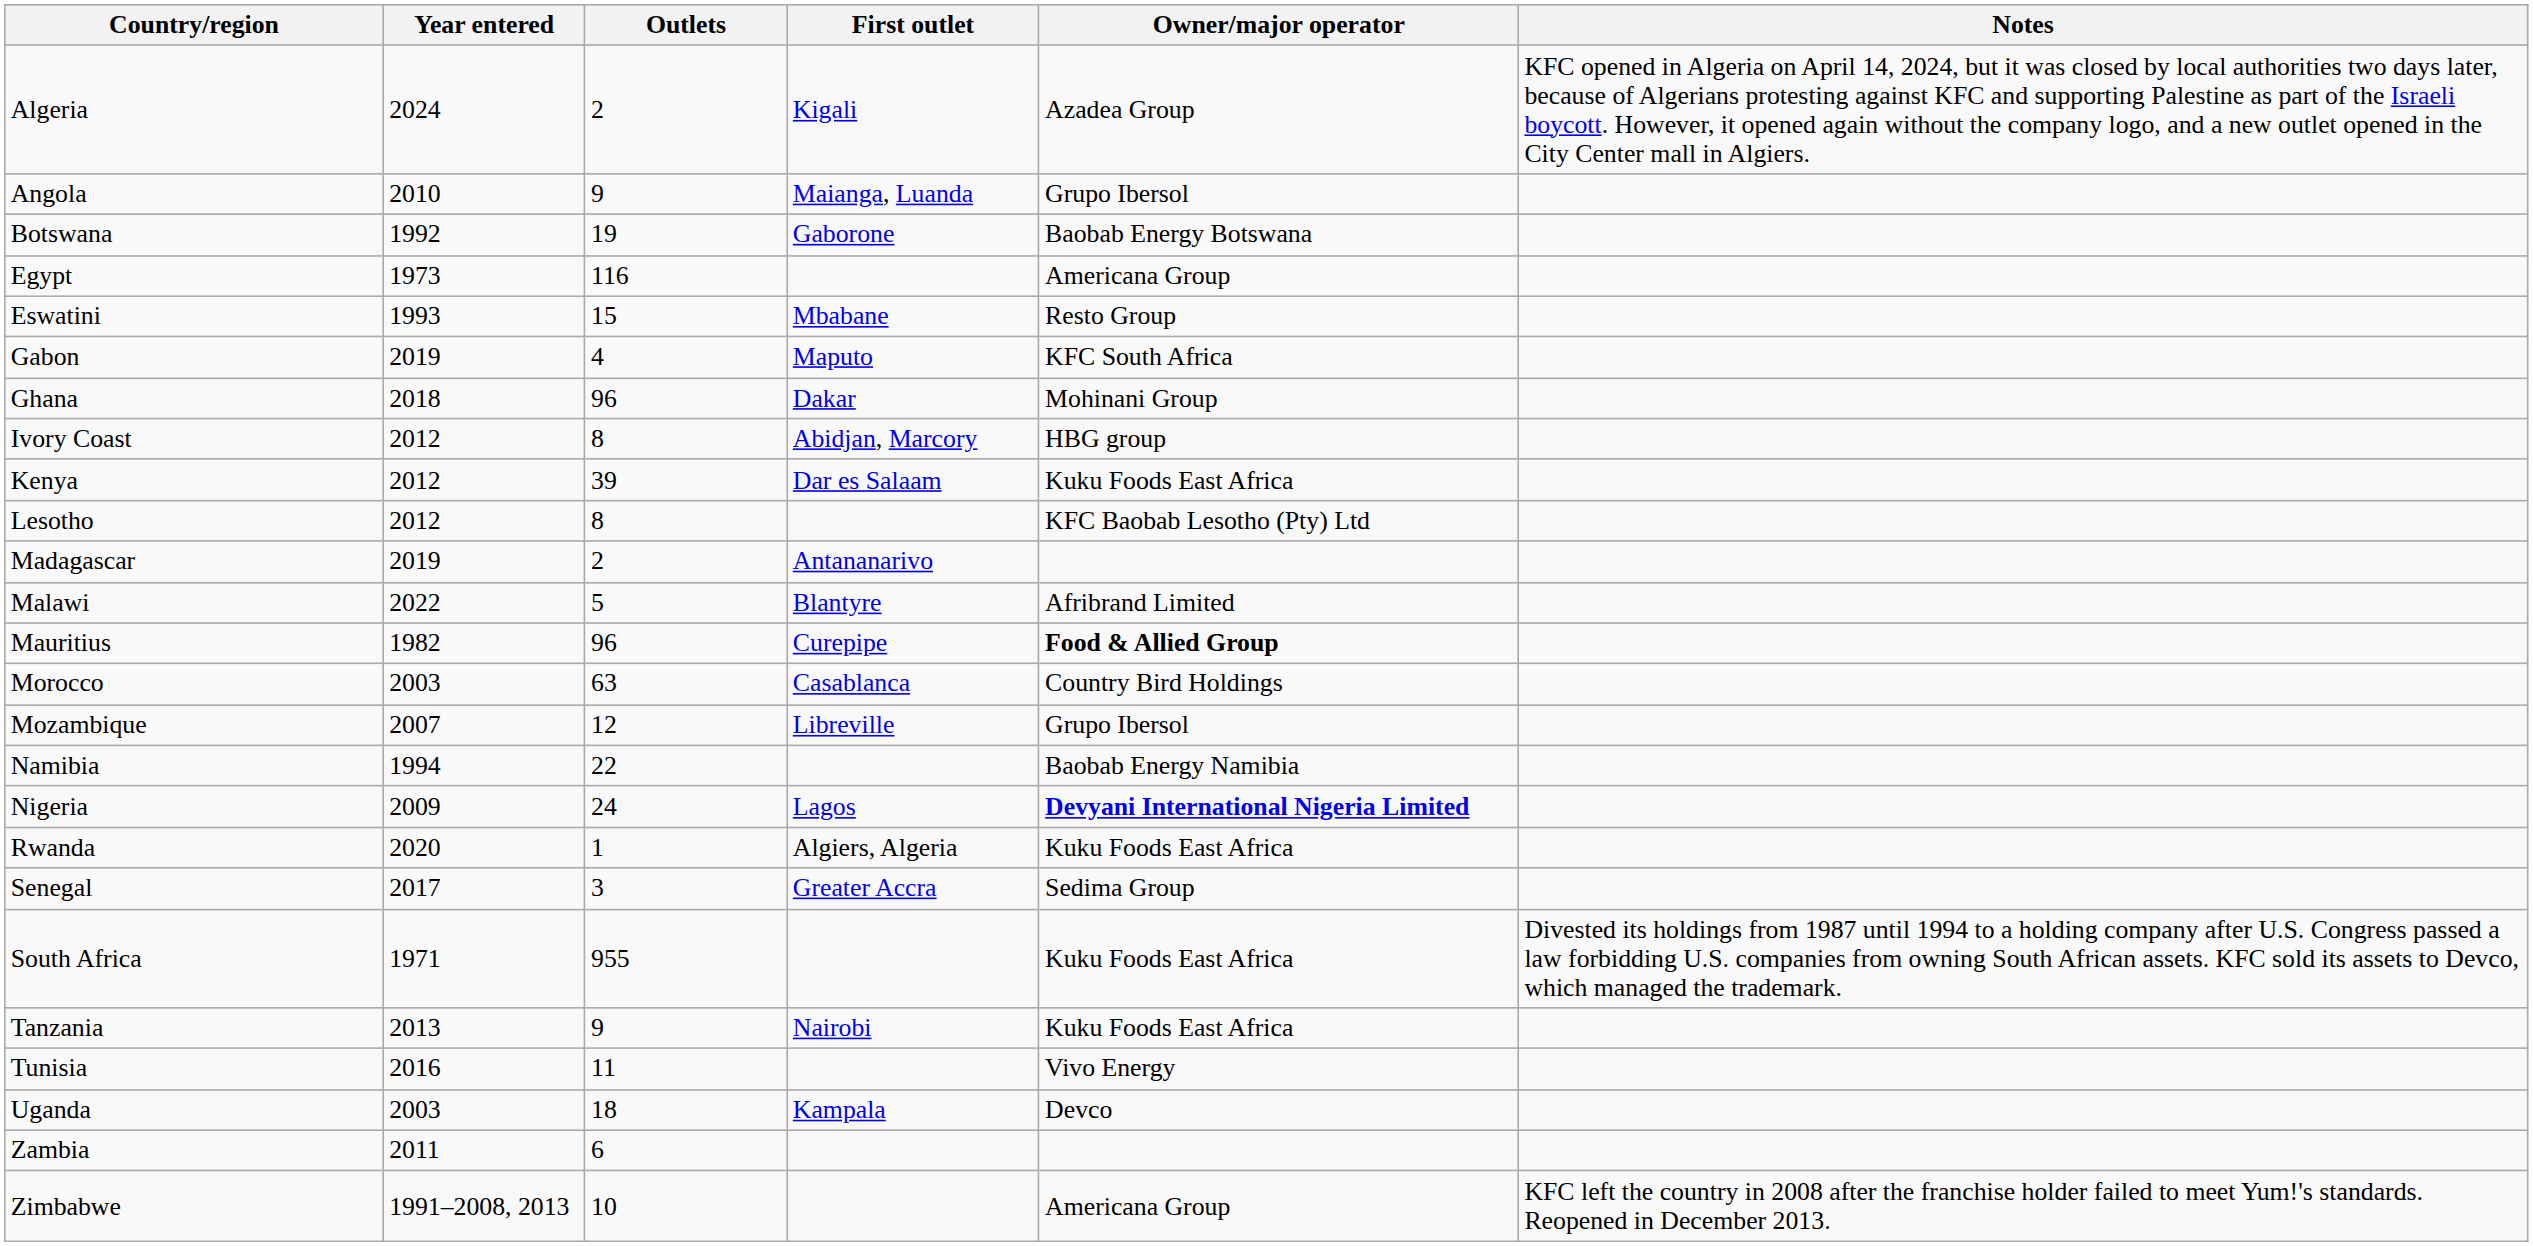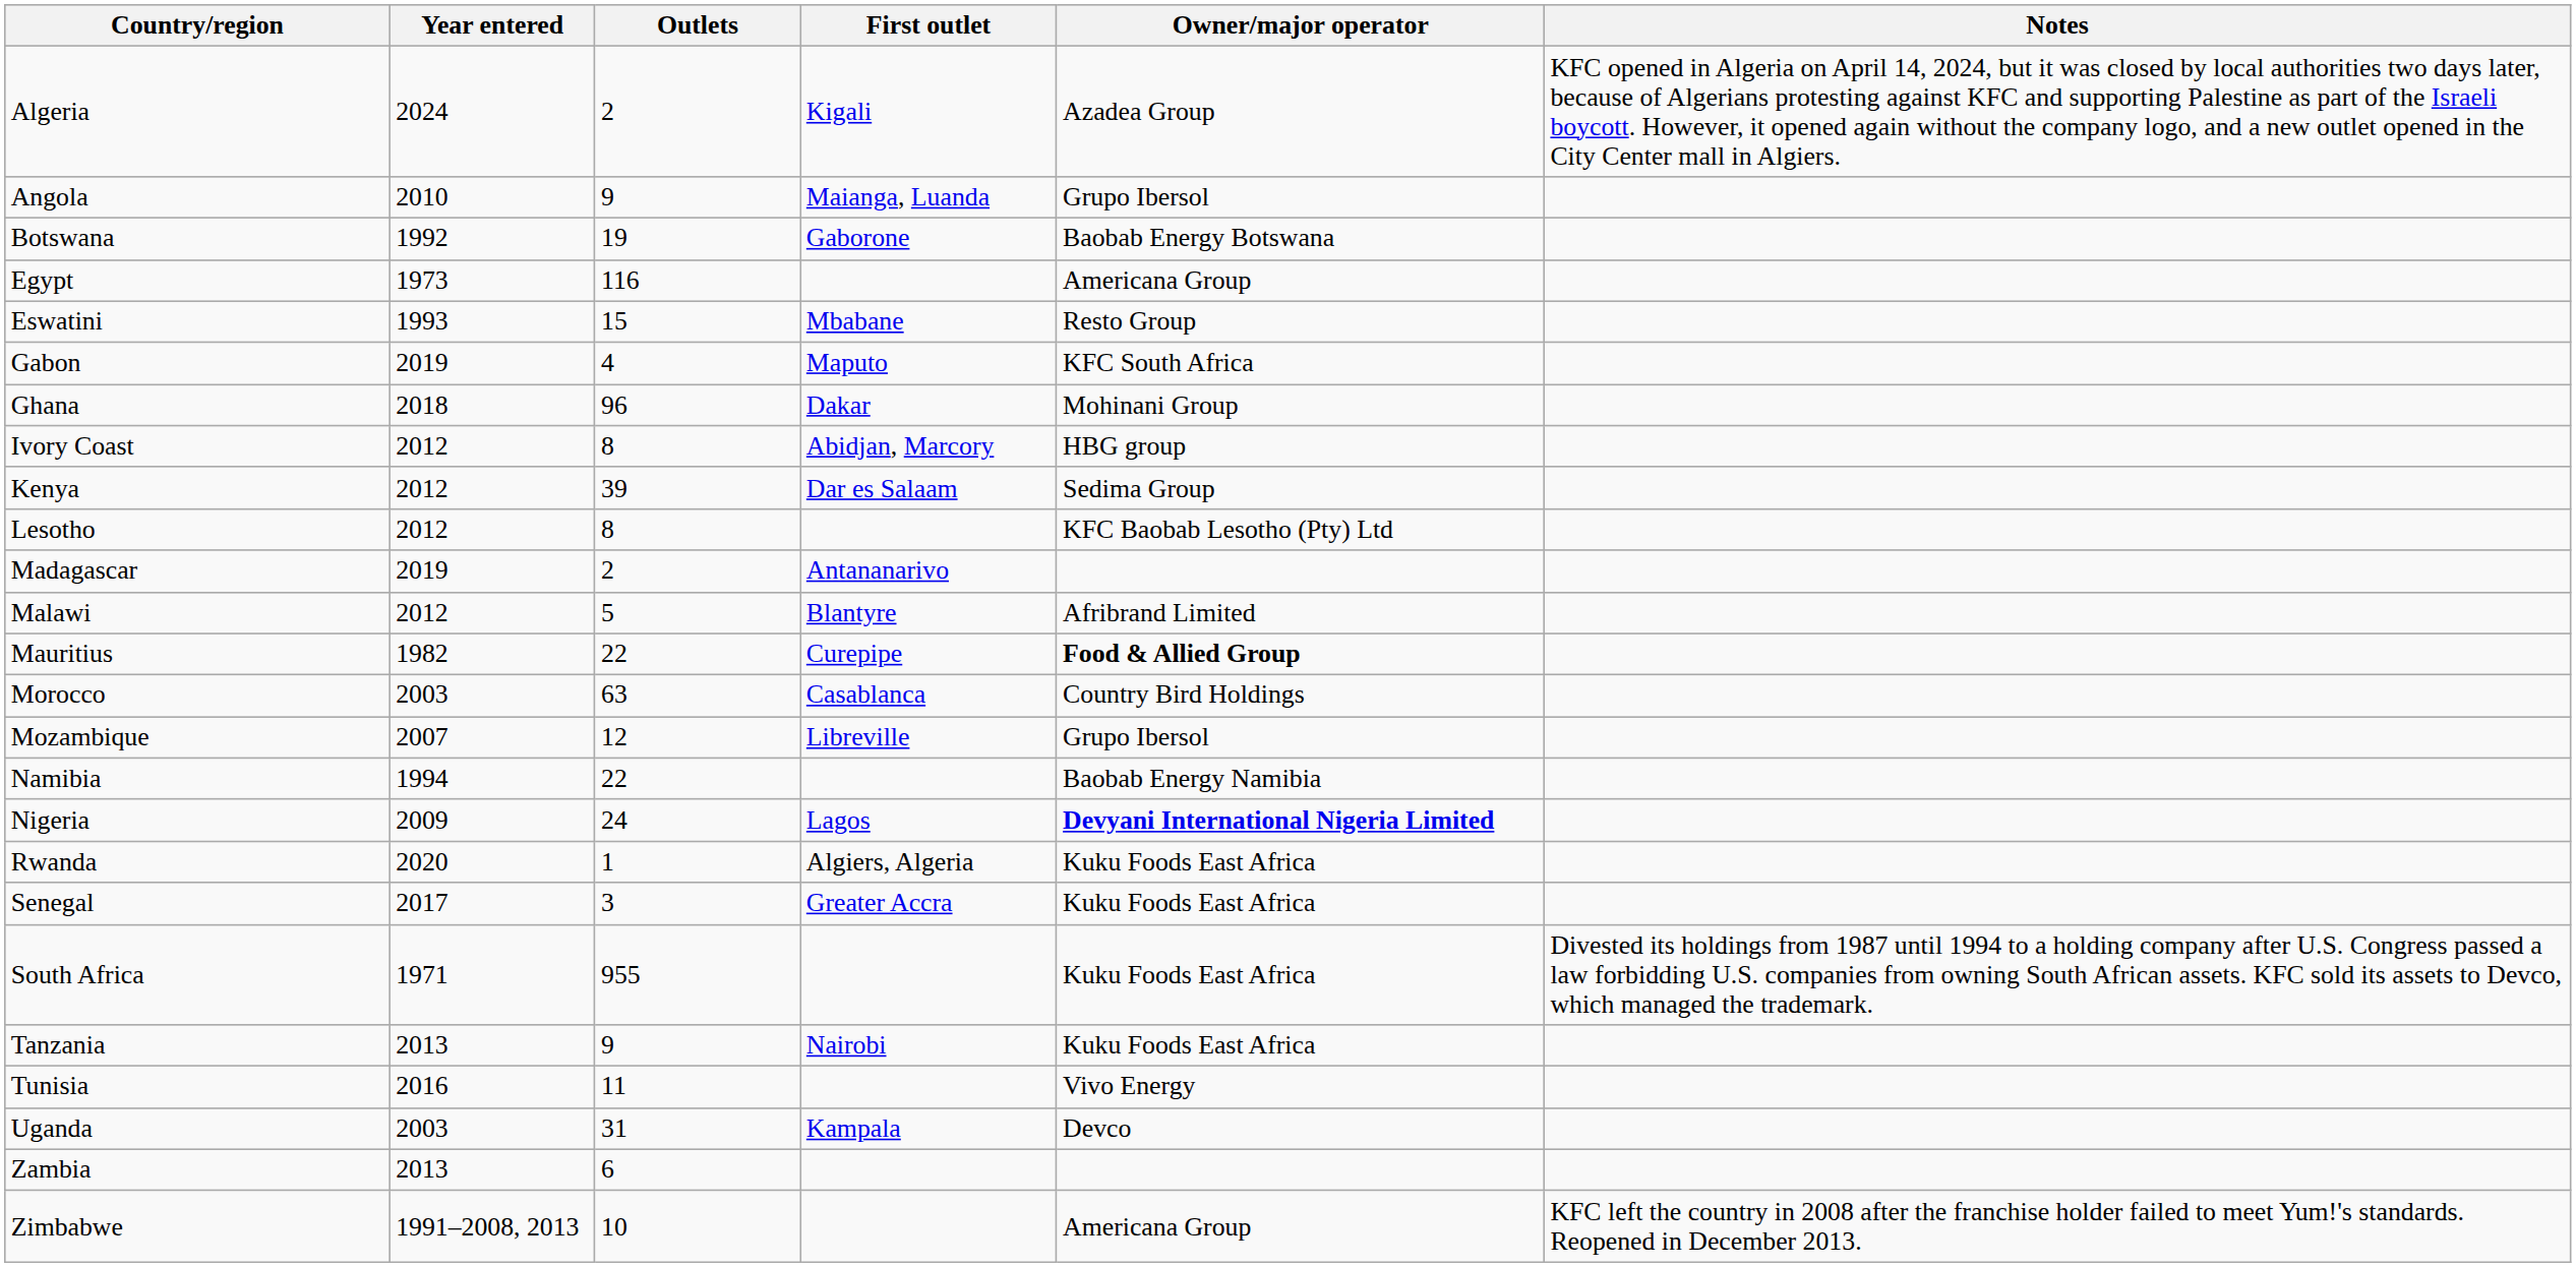 <table class="wikitable sortable">
 <tr>
 <th style="width:15%">Country/region</th>
 <th style="width:8%">Year entered</th>
 <th style="width:8%">Outlets</th>
 <th style="width:10%">First outlet</th>
 <th style="width:19%">Owner/major operator</th>
 <th style="width:40%">Notes</th>
 </tr>
 <tr>
 <td>Algeria</td>
 <td>2024</td>
 <td>2</td>
 <td><a href='#'>Kigali</a></td>
 <td>Azadea Group</td>
 <td>KFC opened in Algeria on April 14, 2024, but it was closed by local authorities two days later, because of Algerians protesting against KFC and supporting Palestine as part of the <a href='#'>Israeli boycott</a>. However, it opened again without the company logo, and a new outlet opened in the City Center mall in Algiers.</td>
 </tr>
 <tr>
 <td>Angola</td>
 <td>2010</td>
 <td>9</td>
 <td><a href='#'>Maianga</a>, <a href='#'>Luanda</a></td>
 <td>Grupo Ibersol</td>
 <td></td>
 </tr>
 <tr>
 <td>Botswana</td>
 <td>1992</td>
 <td>19</td>
 <td><a href='#'>Gaborone</a></td>
 <td>Baobab Energy Botswana</td>
 <td></td>
 </tr>
 <tr>
 <td>Egypt</td>
 <td>1973</td>
 <td>116</td>
 <td></td>
 <td>Americana Group</td>
 <td></td>
 </tr>
 <tr>
 <td>Eswatini</td>
 <td>1993</td>
 <td>15</td>
 <td><a href='#'>Mbabane</a></td>
 <td>Resto Group</td>
 <td></td>
 </tr>
 <tr>
 <td>Gabon</td>
 <td>2019</td>
 <td>4</td>
 <td><a href='#'>Maputo</a></td>
 <td>KFC South Africa</td>
 <td></td>
 </tr>
 <tr>
 <td>Ghana</td>
 <td>2018</td>
 <td>96</td>
 <td><a href='#'>Dakar</a></td>
 <td>Mohinani Group</td>
 <td></td>
 </tr>
 <tr>
 <td>Ivory Coast</td>
 <td>2012</td>
 <td>8</td>
 <td><a href='#'>Abidjan</a>, <a href='#'>Marcory</a></td>
 <td>HBG group</td>
 <td></td>
 </tr>
 <tr>
 <td>Kenya</td>
 <td>2012</td>
 <td>39</td>
 <td><a href='#'>Dar es Salaam</a></td>
-<td>Kuku Foods East Africa</td>
+<td>Sedima Group</td>
 <td></td>
 </tr>
 <tr>
 <td>Lesotho</td>
 <td>2012</td>
 <td>8</td>
 <td></td>
 <td>KFC Baobab Lesotho (Pty) Ltd</td>
 <td></td>
 </tr>
 <tr>
 <td>Madagascar</td>
 <td>2019</td>
 <td>2</td>
 <td><a href='#'>Antananarivo</a></td>
 <td></td>
 <td></td>
 </tr>
 <tr>
 <td>Malawi</td>
-<td>2022</td>
+<td>2012</td>
 <td>5</td>
 <td><a href='#'>Blantyre</a></td>
 <td>Afribrand Limited</td>
 <td></td>
 </tr>
 <tr>
 <td>Mauritius</td>
 <td>1982</td>
-<td>96</td>
+<td>22</td>
 <td><a href='#'>Curepipe</a></td>
 <td><strong>Food & Allied Group</strong></td>
 <td></td>
 </tr>
 <tr>
 <td>Morocco</td>
 <td>2003</td>
 <td>63</td>
 <td><a href='#'>Casablanca</a></td>
 <td>Country Bird Holdings</td>
 <td></td>
 </tr>
 <tr>
 <td>Mozambique</td>
 <td>2007</td>
 <td>12</td>
 <td><a href='#'>Libreville</a></td>
 <td>Grupo Ibersol</td>
 <td></td>
 </tr>
 <tr>
 <td>Namibia</td>
 <td>1994</td>
 <td>22</td>
 <td></td>
 <td>Baobab Energy Namibia</td>
 <td></td>
 </tr>
 <tr>
 <td>Nigeria</td>
 <td>2009</td>
 <td>24</td>
 <td><a href='#'>Lagos</a></td>
 <td><strong><a href='#'>Devyani International Nigeria Limited</a></strong></td>
 <td></td>
 </tr>
 <tr>
 <td>Rwanda</td>
 <td>2020</td>
 <td>1</td>
 <td>Algiers, Algeria</td>
 <td>Kuku Foods East Africa</td>
 <td></td>
 </tr>
 <tr>
 <td>Senegal</td>
 <td>2017</td>
 <td>3</td>
 <td><a href='#'>Greater Accra</a></td>
-<td>Sedima Group</td>
+<td>Kuku Foods East Africa</td>
 <td></td>
 </tr>
 <tr>
 <td>South Africa</td>
 <td>1971</td>
 <td>955</td>
 <td></td>
 <td>Kuku Foods East Africa</td>
 <td>Divested its holdings from 1987 until 1994 to a holding company after U.S. Congress passed a law forbidding U.S. companies from owning South African assets. KFC sold its assets to Devco, which managed the trademark.</td>
 </tr>
 <tr>
 <td>Tanzania</td>
 <td>2013</td>
 <td>9</td>
 <td><a href='#'>Nairobi</a></td>
 <td>Kuku Foods East Africa</td>
 <td></td>
 </tr>
 <tr>
 <td>Tunisia</td>
 <td>2016</td>
 <td>11</td>
 <td></td>
 <td>Vivo Energy</td>
 <td></td>
 </tr>
 <tr>
 <td>Uganda</td>
 <td>2003</td>
-<td>18</td>
+<td>31</td>
 <td><a href='#'>Kampala</a></td>
 <td>Devco</td>
 <td></td>
 </tr>
 <tr>
 <td>Zambia</td>
-<td>2011</td>
+<td>2013</td>
 <td>6</td>
 <td></td>
 <td></td>
 <td></td>
 </tr>
 <tr>
 <td>Zimbabwe</td>
 <td>1991–2008, 2013</td>
 <td>10</td>
 <td></td>
 <td>Americana Group</td>
 <td>KFC left the country in 2008 after the franchise holder failed to meet Yum!'s standards. Reopened in December 2013.</td>
 </tr>
 </table>
